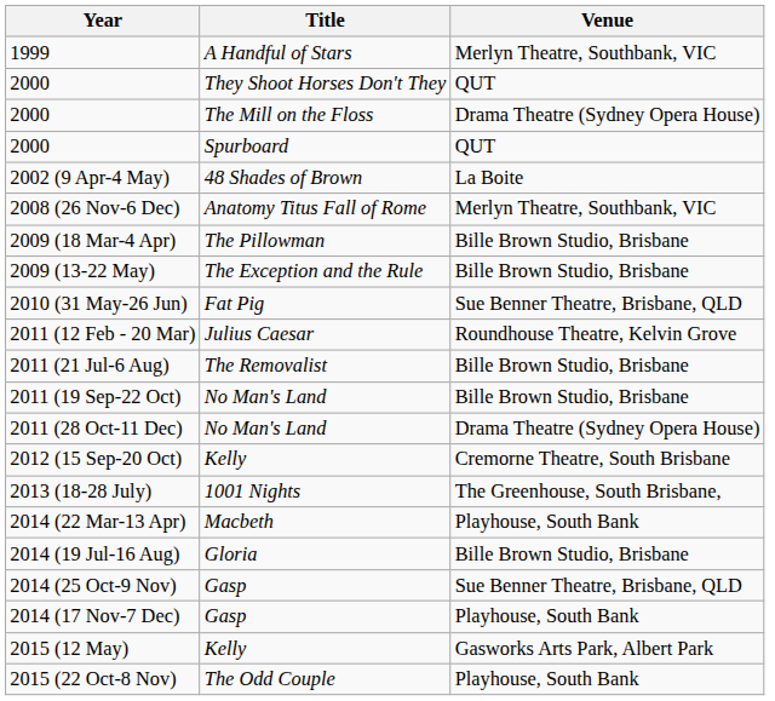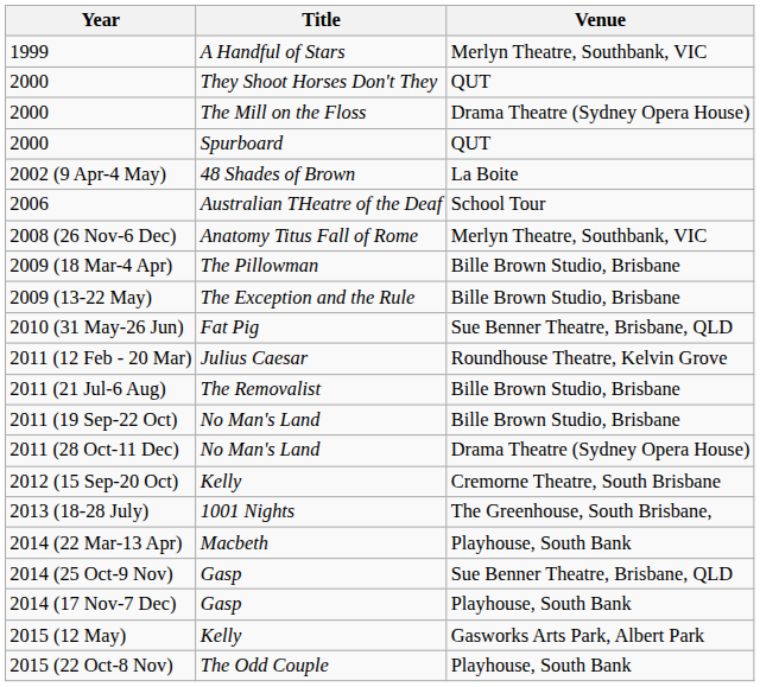 <table class="wikitable">
 <tr>
 <th>Year</th>
 <th>Title</th>
 <th>Venue</th>
 </tr>
 <tr>
 <td>1999</td>
 <td><em>A Handful of Stars</em></td>
 <td>Merlyn Theatre, Southbank, VIC</td>
 </tr>
 <tr>
 <td>2000</td>
 <td><em>They Shoot Horses Don't They</em></td>
 <td>QUT</td>
 </tr>
 <tr>
 <td>2000</td>
 <td><em>The Mill on the Floss</em></td>
 <td>Drama Theatre (Sydney Opera House)</td>
 </tr>
 <tr>
 <td>2000</td>
 <td><em>Spurboard</em></td>
 <td>QUT</td>
 </tr>
 <tr>
 <td>2002 (9 Apr-4 May)</td>
 <td><em>48 Shades of Brown</em></td>
 <td>La Boite</td>
+</tr>
+<tr>
+<td>2006</td>
+<td><em>Australian THeatre of the Deaf</em></td>
+<td>School Tour</td>
 </tr>
 <tr>
 <td>2008 (26 Nov-6 Dec)</td>
 <td><em>Anatomy Titus Fall of Rome</em></td>
 <td>Merlyn Theatre, Southbank, VIC</td>
 </tr>
 <tr>
 <td>2009 (18 Mar-4 Apr)</td>
 <td><em>The Pillowman</em></td>
 <td>Bille Brown Studio, Brisbane</td>
 </tr>
 <tr>
 <td>2009 (13-22 May)</td>
 <td><em>The Exception and the Rule</em></td>
 <td>Bille Brown Studio, Brisbane</td>
 </tr>
 <tr>
 <td>2010 (31 May-26 Jun)</td>
 <td><em>Fat Pig</em></td>
 <td>Sue Benner Theatre, Brisbane, QLD</td>
 </tr>
 <tr>
 <td>2011 (12 Feb - 20 Mar)</td>
 <td><em>Julius Caesar</em></td>
 <td>Roundhouse Theatre, Kelvin Grove</td>
 </tr>
 <tr>
 <td>2011 (21 Jul-6 Aug)</td>
 <td><em>The Removalist</em></td>
 <td>Bille Brown Studio, Brisbane</td>
 </tr>
 <tr>
 <td>2011 (19 Sep-22 Oct)</td>
 <td><em>No Man's Land</em></td>
 <td>Bille Brown Studio, Brisbane</td>
 </tr>
 <tr>
 <td>2011 (28 Oct-11 Dec)</td>
 <td><em>No Man's Land</em></td>
 <td>Drama Theatre (Sydney Opera House)</td>
 </tr>
 <tr>
 <td>2012 (15 Sep-20 Oct)</td>
 <td><em>Kelly</em></td>
 <td>Cremorne Theatre, South Brisbane</td>
 </tr>
 <tr>
 <td>2013 (18-28 July)</td>
 <td><em>1001 Nights</em></td>
 <td>The Greenhouse, South Brisbane,</td>
 </tr>
 <tr>
 <td>2014 (22 Mar-13 Apr)</td>
 <td><em>Macbeth</em></td>
 <td>Playhouse, South Bank</td>
 </tr>
 <tr>
-<td>2014 (19 Jul-16 Aug)</td>
-<td><em>Gloria</em></td>
-<td>Bille Brown Studio, Brisbane</td>
-</tr>
-<tr>
 <td>2014 (25 Oct-9 Nov)</td>
 <td><em>Gasp</em></td>
 <td>Sue Benner Theatre, Brisbane, QLD</td>
 </tr>
 <tr>
 <td>2014 (17 Nov-7 Dec)</td>
 <td><em>Gasp</em></td>
 <td>Playhouse, South Bank</td>
 </tr>
 <tr>
 <td>2015 (12 May)</td>
 <td><em>Kelly</em></td>
 <td>Gasworks Arts Park, Albert Park</td>
 </tr>
 <tr>
 <td>2015 (22 Oct-8 Nov)</td>
 <td><em>The Odd Couple</em></td>
 <td>Playhouse, South Bank</td>
 </tr>
 </table>
